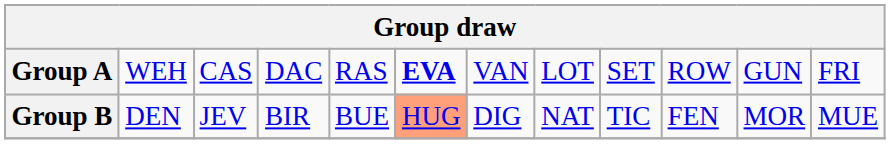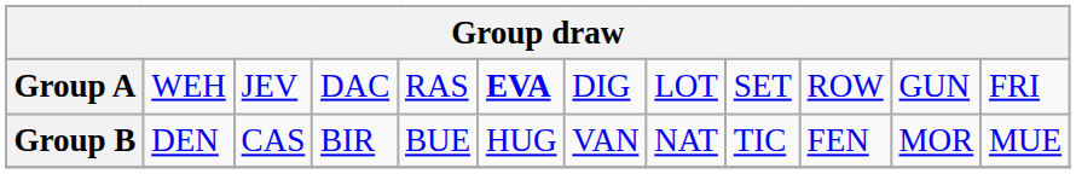 <table class="wikitable" style="text-align:center; font-size:85%">
 <tr>
 <th colspan="12">Group draw</th>
 </tr>
 <tr>
 <th>Group A</th>
 <td align="left"> <a href='#'>WEH</a></td>
-<td align="left"> <a href='#'>CAS</a></td>
+<td align="left"> <a href='#'>JEV</a></td>
 <td align="left"> <a href='#'>DAC</a></td>
 <td align="left"> <a href='#'>RAS</a></td>
 <td align="left"><strong> <a href='#'>EVA</a></strong></td>
-<td align="left"> <a href='#'>VAN</a></td>
+<td align="left"> <a href='#'>DIG</a></td>
 <td align="left"> <a href='#'>LOT</a></td>
 <td align="left"> <a href='#'>SET</a></td>
 <td align="left"> <a href='#'>ROW</a></td>
 <td align="left"> <a href='#'>GUN</a></td>
 <td align="left"> <a href='#'>FRI</a></td>
 </tr>
 <tr>
 <th>Group B</th>
 <td align="left"> <a href='#'>DEN</a></td>
-<td align="left"> <a href='#'>JEV</a></td>
+<td align="left"> <a href='#'>CAS</a></td>
 <td align="left"> <a href='#'>BIR</a></td>
 <td align="left"> <a href='#'>BUE</a></td>
-<td align="left" style="background: lightsalmon;"> <a href='#'>HUG</a></td>
-<td align="left"> <a href='#'>DIG</a></td>
+<td align="left"> <a href='#'>HUG</a></td>
+<td align="left"> <a href='#'>VAN</a></td>
 <td align="left"> <a href='#'>NAT</a></td>
 <td align="left"> <a href='#'>TIC</a></td>
 <td align="left"> <a href='#'>FEN</a></td>
 <td align="left"> <a href='#'>MOR</a></td>
 <td align="left"> <a href='#'>MUE</a></td>
 </tr>
 <tr>
 </tr>
 </table>
